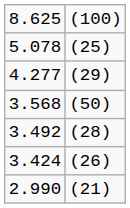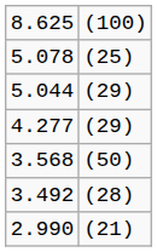 <table class="wikitable">
 <tr>
 <td>8.625</td>
 <td>(100)</td>
 </tr>
 <tr>
 <td>5.078</td>
 <td>(25)</td>
+</tr>
+<tr>
+<td>5.044</td>
+<td>(29)</td>
 </tr>
 <tr>
 <td>4.277</td>
 <td>(29)</td>
 </tr>
 <tr>
 <td>3.568</td>
 <td>(50)</td>
 </tr>
 <tr>
 <td>3.492</td>
 <td>(28)</td>
 </tr>
 <tr>
-<td>3.424</td>
-<td>(26)</td>
-</tr>
-<tr>
 <td>2.990</td>
 <td>(21)</td>
 </tr>
 </table>
